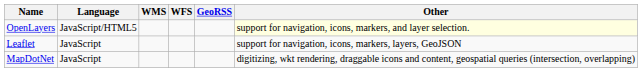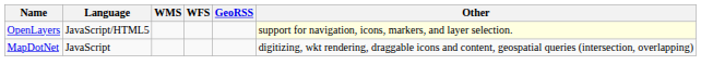 <table class=wikitable>
 <tr>
 <th>Name</th>
 <th>Language</th>
 <th>WMS</th>
 <th>WFS</th>
 <th><a href='#'>GeoRSS</a></th>
 <th>Other</th>
 </tr>
 <tr>
 <td><a href='#'>OpenLayers</a></td>
 <td>JavaScript/HTML5</td>
 <td></td>
 <td></td>
 <td></td>
 <td style="background: lightyellow;">support for navigation, icons, markers, and layer selection.</td>
 </tr>
 <tr>
-<td><a href='#'>Leaflet</a></td>
-<td>JavaScript</td>
-<td></td>
-<td></td>
-<td></td>
-<td>support for navigation, icons, markers, layers, GeoJSON</td>
-</tr>
-<tr>
 <td><a href='#'>MapDotNet</a></td>
 <td>JavaScript</td>
 <td></td>
 <td></td>
 <td></td>
 <td>digitizing, wkt rendering, draggable icons and content, geospatial queries (intersection, overlapping)</td>
 </tr>
 </table>
